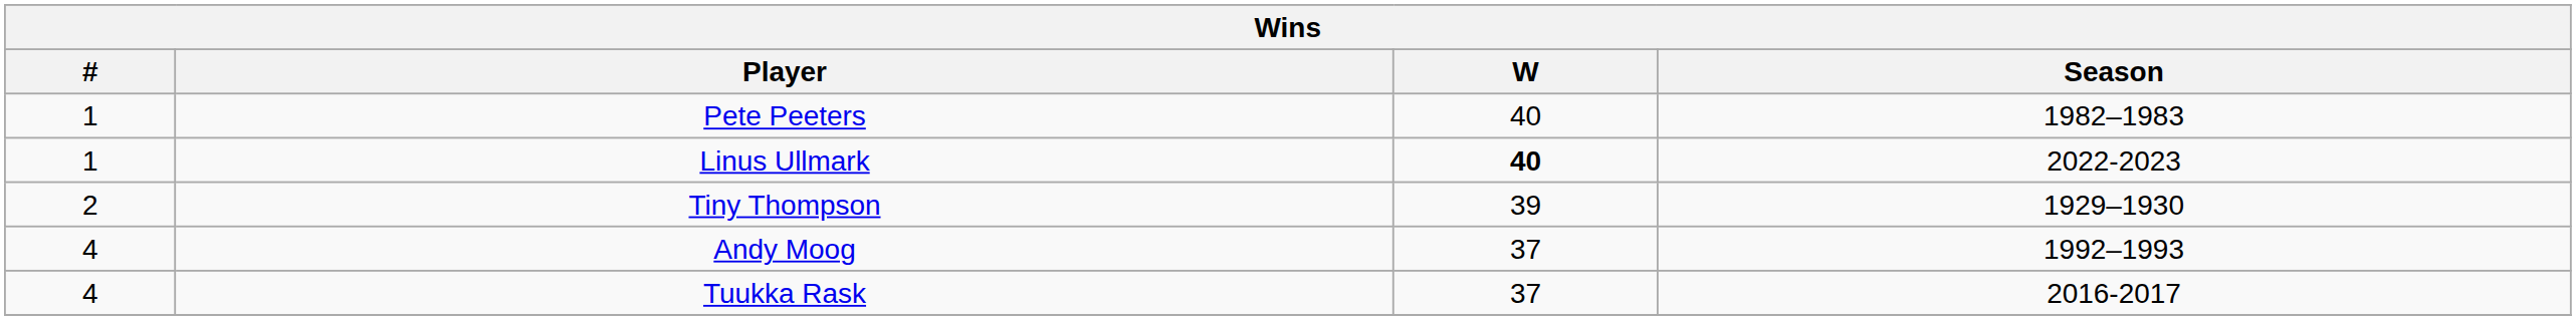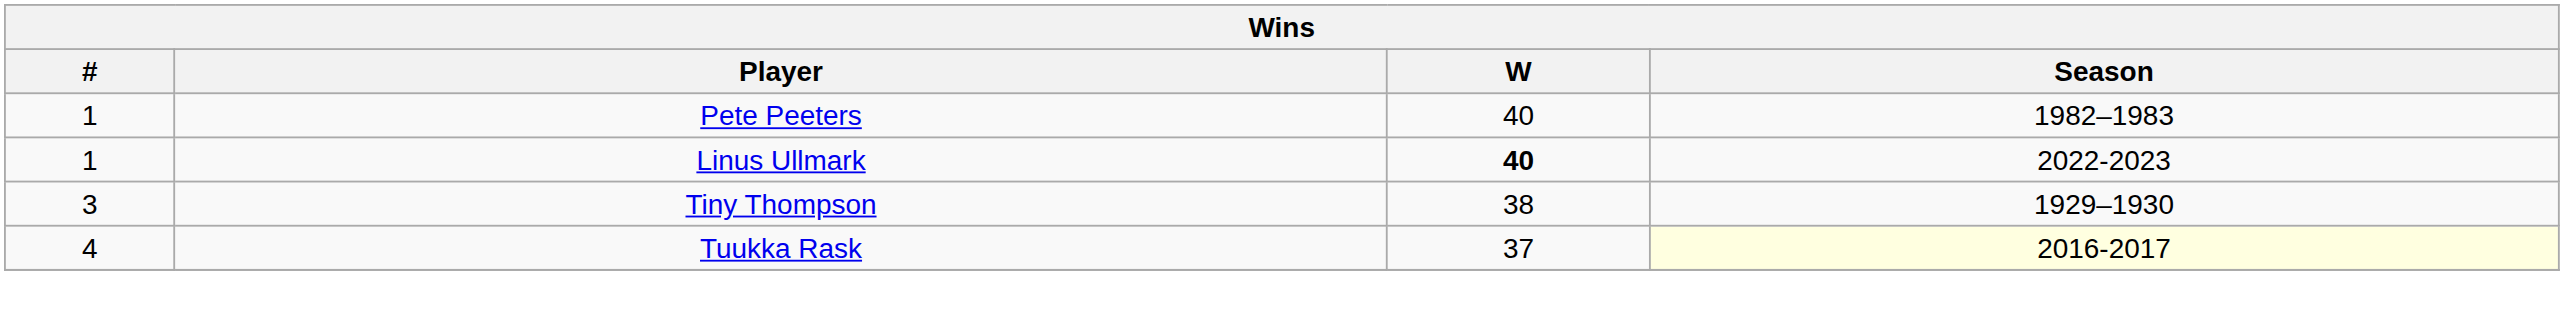 <table class="wikitable" style="text-align: center; font-size: 95%" width="70%">
 <tr>
 <th colspan="4">Wins</th>
 </tr>
 <tr>
 <th>#</th>
 <th>Player</th>
 <th>W</th>
 <th>Season</th>
 </tr>
 <tr>
 <td>1</td>
 <td><a href='#'>Pete Peeters</a></td>
 <td>40</td>
 <td>1982–1983</td>
 </tr>
 <tr>
 <td>1</td>
 <td><a href='#'>Linus Ullmark</a></td>
 <td><strong>40</strong></td>
 <td>2022-2023</td>
 </tr>
 <tr>
-<td>2</td>
+<td>3</td>
 <td><a href='#'>Tiny Thompson</a></td>
-<td>39</td>
+<td>38</td>
 <td>1929–1930</td>
-</tr>
-<tr>
-<td>4</td>
-<td><a href='#'>Andy Moog</a></td>
-<td>37</td>
-<td>1992–1993</td>
 </tr>
 <tr>
 <td>4</td>
 <td><a href='#'>Tuukka Rask</a></td>
 <td>37</td>
-<td>2016-2017</td>
+<td style="background: lightyellow;">2016-2017</td>
 </tr>
 <tr>
 </tr>
 </table>
